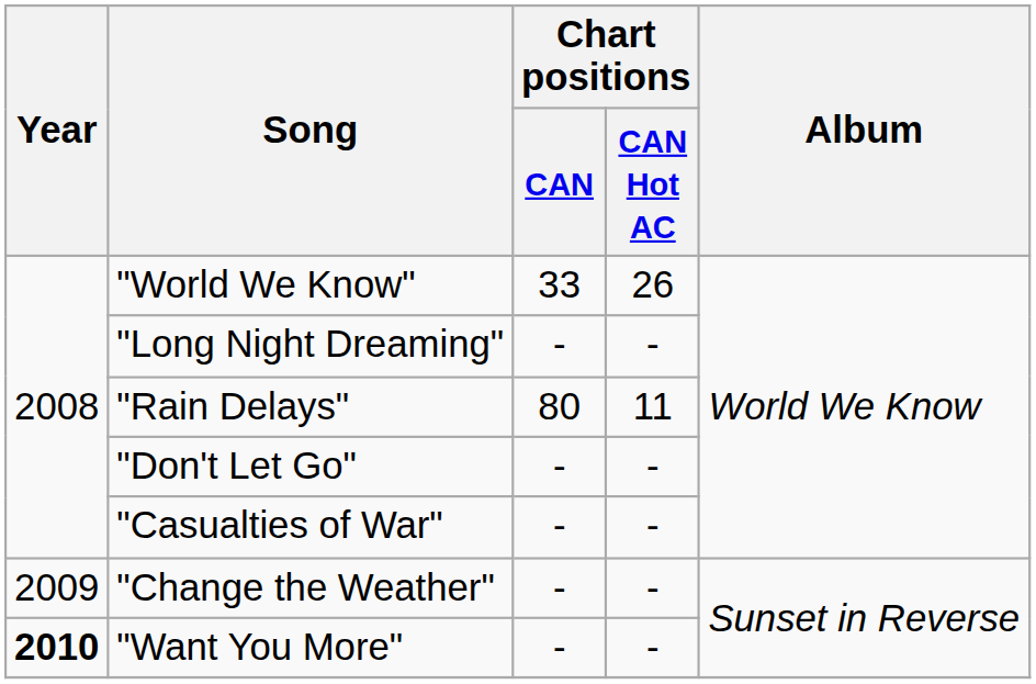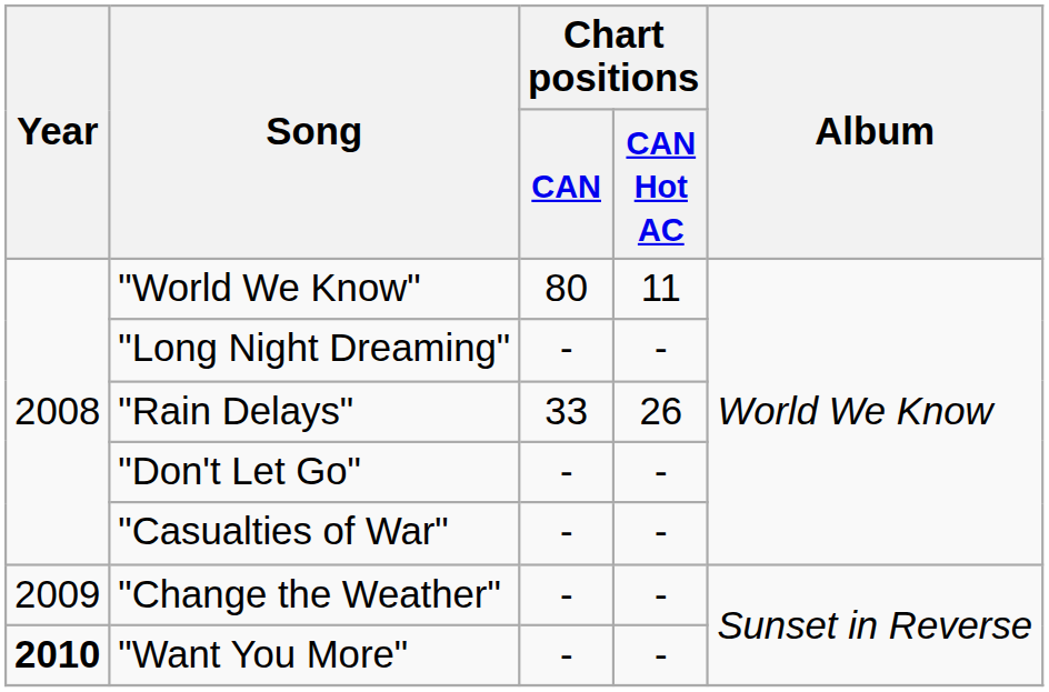 <table class="wikitable">
 <tr>
 <th rowspan="2"><strong>Year</strong></th>
 <th rowspan="2"><strong>Song</strong></th>
 <th colspan="2"><strong>Chart<br>positions</strong> </th>
 <th rowspan="2"><strong>Album</strong></th>
 </tr>
 <tr>
 <th width="20"><small><a href='#'>CAN</a></small></th>
 <th width="20"><small><a href='#'>CAN<br>Hot<br>AC</a></small></th>
 </tr>
 <tr>
 <td align="center" rowspan="5">2008</td>
 <td>"World We Know"</td>
-<td align="center">33</td>
-<td align="center">26</td>
+<td align="center">80</td>
+<td align="center">11</td>
 <td rowspan = "5"><em>World We Know</em></td>
 </tr>
 <tr>
 <td>"Long Night Dreaming"</td>
 <td align="center">-</td>
 <td align="center">-</td>
 </tr>
 <tr>
 <td>"Rain Delays"</td>
-<td align="center">80</td>
-<td align="center">11</td>
+<td align="center">33</td>
+<td align="center">26</td>
 </tr>
 <tr>
 <td>"Don't Let Go"</td>
 <td align="center">-</td>
 <td align="center">-</td>
 </tr>
 <tr>
 <td>"Casualties of War"</td>
 <td align="center">-</td>
 <td align="center">-</td>
 </tr>
 <tr>
 <td align="center" rowspan="1">2009</td>
 <td>"Change the Weather"</td>
 <td align="center">-</td>
 <td align="center">-</td>
 <td rowspan = "2"><em>Sunset in Reverse</em></td>
 </tr>
 <tr>
 <td align="center" rowspan="1"><strong>2010</strong></td>
 <td>"Want You More"</td>
 <td align="center">-</td>
 <td align="center">-</td>
 </tr>
 <tr>
 </tr>
 </table>
